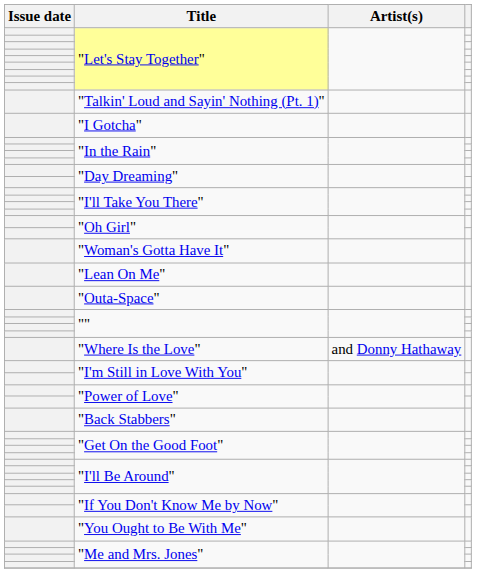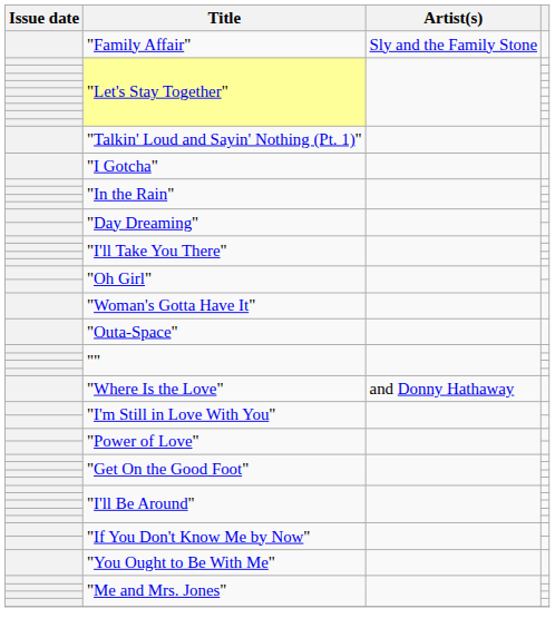 <table class="wikitable sortable plainrowheaders">
 <tr>
 <th scope="col">Issue date</th>
 <th scope="col">Title</th>
 <th scope="col">Artist(s)</th>
 <th scope="col" class="unsortable"></th>
+</tr>
+<tr>
+<th scope=row></th>
+<td>"<a href='#'>Family Affair</a>"</td>
+<td><a href='#'>Sly and the Family Stone</a></td>
+<td align=center></td>
 </tr>
 <tr>
 <th scope=row></th>
 <td bgcolor=#FFFF99 rowspan="9">"<a href='#'>Let's Stay Together</a>" </td>
 <td rowspan="9"></td>
 <td align=center></td>
 </tr>
 <tr>
 <th scope=row></th>
 <td align=center></td>
 </tr>
 <tr>
 <th scope=row></th>
 <td align=center></td>
 </tr>
 <tr>
 <th scope=row></th>
 <td align=center></td>
 </tr>
 <tr>
 <th scope=row></th>
 <td align=center></td>
 </tr>
 <tr>
 <th scope=row></th>
 <td align=center></td>
 </tr>
 <tr>
 <th scope=row></th>
 <td align=center></td>
 </tr>
 <tr>
 <th scope=row></th>
 <td align=center></td>
 </tr>
 <tr>
 <th scope=row></th>
 <td align=center></td>
 </tr>
 <tr>
 <th scope=row></th>
 <td>"<a href='#'>Talkin' Loud and Sayin' Nothing (Pt. 1)</a>"</td>
 <td></td>
 <td align=center></td>
 </tr>
 <tr>
 <th scope=row></th>
 <td>"<a href='#'>I Gotcha</a>"</td>
 <td></td>
 <td align=center></td>
 </tr>
 <tr>
 <th scope=row></th>
 <td rowspan="4">"<a href='#'>In the Rain</a>"</td>
 <td rowspan="4"></td>
 <td align=center></td>
 </tr>
 <tr>
 <th scope=row></th>
 <td align=center></td>
 </tr>
 <tr>
 <th scope=row></th>
 <td align=center></td>
 </tr>
 <tr>
 <th scope=row></th>
 <td align=center></td>
 </tr>
 <tr>
 <th scope=row></th>
 <td rowspan="2">"<a href='#'>Day Dreaming</a>"</td>
 <td rowspan="2"></td>
 <td align=center></td>
 </tr>
 <tr>
 <th scope=row></th>
 <td align=center></td>
 </tr>
 <tr>
 <th scope=row></th>
 <td rowspan="4">"<a href='#'>I'll Take You There</a>"</td>
 <td rowspan="4"></td>
 <td align=center></td>
 </tr>
 <tr>
 <th scope=row></th>
 <td align=center></td>
 </tr>
 <tr>
 <th scope=row></th>
 <td align=center></td>
 </tr>
 <tr>
 <th scope=row></th>
 <td align=center></td>
 </tr>
 <tr>
 <th scope=row></th>
 <td rowspan="2">"<a href='#'>Oh Girl</a>"</td>
 <td rowspan="2"></td>
 <td align=center></td>
 </tr>
 <tr>
 <th scope=row></th>
 <td align=center></td>
 </tr>
 <tr>
 <th scope=row></th>
 <td>"<a href='#'>Woman's Gotta Have It</a>"</td>
 <td></td>
 <td align=center></td>
 </tr>
 <tr>
 <th scope=row></th>
-<td>"<a href='#'>Lean On Me</a>"</td>
-<td></td>
-<td align=center></td>
-</tr>
-<tr>
-<th scope=row></th>
 <td>"<a href='#'>Outa-Space</a>"</td>
 <td></td>
 <td align=center></td>
 </tr>
 <tr>
 <th scope=row></th>
 <td rowspan="4">""</td>
 <td rowspan="4"></td>
 <td align=center></td>
 </tr>
 <tr>
 <th scope=row></th>
 <td align=center></td>
 </tr>
 <tr>
 <th scope=row></th>
 <td align=center></td>
 </tr>
 <tr>
 <th scope=row></th>
 <td align=center></td>
 </tr>
 <tr>
 <th scope=row></th>
 <td>"<a href='#'>Where Is the Love</a>"</td>
 <td> and <a href='#'>Donny Hathaway</a></td>
 <td align=center></td>
 </tr>
 <tr>
 <th scope=row></th>
 <td rowspan="2">"<a href='#'>I'm Still in Love With You</a>"</td>
 <td rowspan="2"></td>
 <td align=center></td>
 </tr>
 <tr>
 <th scope=row></th>
 <td align=center></td>
 </tr>
 <tr>
 <th scope=row></th>
 <td rowspan="2">"<a href='#'>Power of Love</a>"</td>
 <td rowspan="2"></td>
 <td align=center></td>
 </tr>
 <tr>
 <th scope=row></th>
-<td align=center></td>
-</tr>
-<tr>
-<th scope=row></th>
-<td>"<a href='#'>Back Stabbers</a>"</td>
-<td></td>
 <td align=center></td>
 </tr>
 <tr>
 <th scope=row></th>
 <td rowspan="4">"<a href='#'>Get On the Good Foot</a>"</td>
 <td rowspan="4"></td>
 <td align=center></td>
 </tr>
 <tr>
 <th scope=row></th>
 <td align=center></td>
 </tr>
 <tr>
 <th scope=row></th>
 <td align=center></td>
 </tr>
 <tr>
 <th scope=row></th>
 <td align=center></td>
 </tr>
 <tr>
 <th scope=row></th>
 <td rowspan="5">"<a href='#'>I'll Be Around</a>"</td>
 <td rowspan="5"></td>
 <td align=center></td>
 </tr>
 <tr>
 <th scope=row></th>
 <td align=center></td>
 </tr>
 <tr>
 <th scope=row></th>
 <td align=center></td>
 </tr>
 <tr>
 <th scope=row></th>
 <td align=center></td>
 </tr>
 <tr>
 <th scope=row></th>
 <td align=center></td>
 </tr>
 <tr>
 <th scope=row></th>
 <td rowspan="2">"<a href='#'>If You Don't Know Me by Now</a>"</td>
 <td rowspan="2"></td>
 <td align=center></td>
 </tr>
 <tr>
 <th scope=row></th>
 <td align=center></td>
 </tr>
 <tr>
 <th scope=row></th>
 <td>"<a href='#'>You Ought to Be With Me</a>"</td>
 <td></td>
 <td align=center></td>
 </tr>
 <tr>
 <th scope=row></th>
 <td rowspan="4">"<a href='#'>Me and Mrs. Jones</a>"</td>
 <td rowspan="4"></td>
 <td align=center></td>
 </tr>
 <tr>
 <th scope=row></th>
 <td align=center></td>
 </tr>
 <tr>
 <th scope=row></th>
 <td align=center></td>
 </tr>
 <tr>
 <th scope=row></th>
 <td align=center></td>
 </tr>
 <tr>
 </tr>
 </table>
